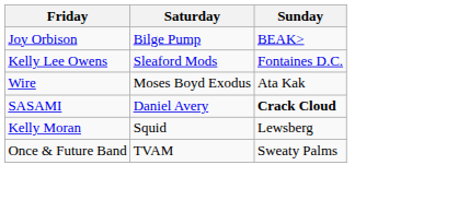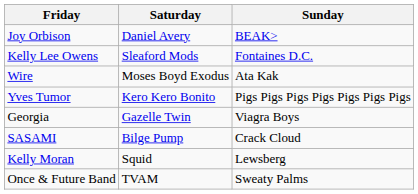 <table class="wikitable">
 <tr>
 <th>Friday</th>
 <th>Saturday</th>
 <th>Sunday</th>
 </tr>
 <tr>
 <td><a href='#'>Joy Orbison</a></td>
-<td><a href='#'>Bilge Pump</a></td>
+<td><a href='#'>Daniel Avery</a></td>
 <td><a href='#'>BEAK></a></td>
 </tr>
 <tr>
 <td><a href='#'>Kelly Lee Owens</a></td>
 <td><a href='#'>Sleaford Mods</a></td>
 <td><a href='#'>Fontaines D.C.</a></td>
 </tr>
 <tr>
 <td><a href='#'>Wire</a></td>
 <td>Moses Boyd Exodus</td>
 <td>Ata Kak</td>
 </tr>
 <tr>
+<td><a href='#'>Yves Tumor</a></td>
+<td><a href='#'>Kero Kero Bonito</a></td>
+<td>Pigs Pigs Pigs Pigs Pigs Pigs Pigs</td>
+</tr>
+<tr>
+<td>Georgia</td>
+<td><a href='#'>Gazelle Twin</a></td>
+<td>Viagra Boys</td>
+</tr>
+<tr>
 <td><a href='#'>SASAMI</a></td>
-<td><a href='#'>Daniel Avery</a></td>
-<td><strong>Crack Cloud</strong></td>
+<td><a href='#'>Bilge Pump</a></td>
+<td>Crack Cloud</td>
 </tr>
 <tr>
 <td><a href='#'>Kelly Moran</a></td>
 <td>Squid</td>
 <td>Lewsberg</td>
 </tr>
 <tr>
 <td>Once & Future Band</td>
 <td>TVAM</td>
 <td>Sweaty Palms</td>
 </tr>
 </table>
